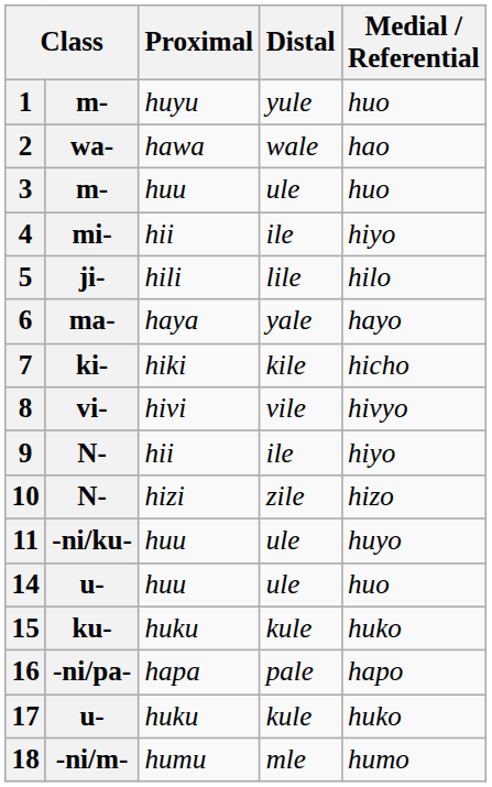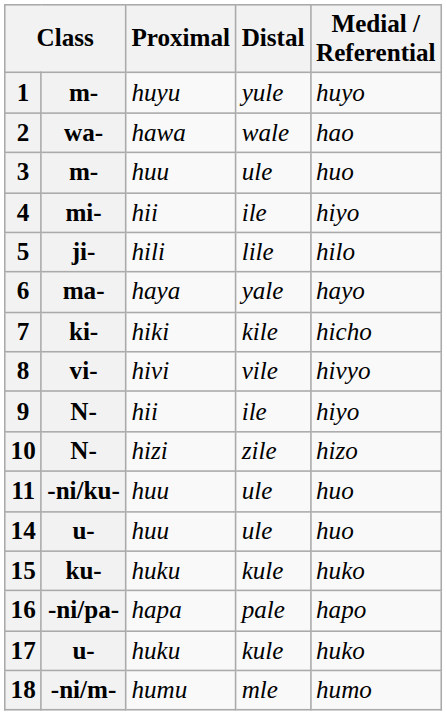 <table class="wikitable">
 <tr>
 <th colspan=2>Class</th>
 <th>Proximal</th>
 <th>Distal</th>
 <th>Medial / <br>Referential</th>
 </tr>
 <tr>
 <th>1</th>
 <th>m-</th>
 <td><em>huyu</em></td>
 <td><em>yule</em></td>
-<td><em>huo</em></td>
+<td><em>huyo</em></td>
 </tr>
 <tr>
 <th>2</th>
 <th>wa-</th>
 <td><em>hawa</em></td>
 <td><em>wale</em></td>
 <td><em>hao</em></td>
 </tr>
 <tr>
 <th>3</th>
 <th>m-</th>
 <td><em>huu</em></td>
 <td><em>ule</em></td>
 <td><em>huo</em></td>
 </tr>
 <tr>
 <th>4</th>
 <th>mi-</th>
 <td><em>hii</em></td>
 <td><em>ile</em></td>
 <td><em>hiyo</em></td>
 </tr>
 <tr>
 <th>5</th>
 <th>ji-</th>
 <td><em>hili</em></td>
 <td><em>lile</em></td>
 <td><em>hilo</em></td>
 </tr>
 <tr>
 <th>6</th>
 <th>ma-</th>
 <td><em>haya</em></td>
 <td><em>yale</em></td>
 <td><em>hayo</em></td>
 </tr>
 <tr>
 <th>7</th>
 <th>ki-</th>
 <td><em>hiki</em></td>
 <td><em>kile</em></td>
 <td><em>hicho</em></td>
 </tr>
 <tr>
 <th>8</th>
 <th>vi-</th>
 <td><em>hivi</em></td>
 <td><em>vile</em></td>
 <td><em>hivyo</em></td>
 </tr>
 <tr>
 <th>9</th>
 <th>N-</th>
 <td><em>hii</em></td>
 <td><em>ile</em></td>
 <td><em>hiyo</em></td>
 </tr>
 <tr>
 <th>10</th>
 <th>N-</th>
 <td><em>hizi</em></td>
 <td><em>zile</em></td>
 <td><em>hizo</em></td>
 </tr>
 <tr>
 <th>11</th>
 <th>-ni/ku-</th>
 <td><em>huu</em></td>
 <td><em>ule</em></td>
-<td><em>huyo</em></td>
+<td><em>huo</em></td>
 </tr>
 <tr>
 <th>14</th>
 <th>u-</th>
 <td><em>huu</em></td>
 <td><em>ule</em></td>
 <td><em>huo</em></td>
 </tr>
 <tr>
 <th>15</th>
 <th>ku-</th>
 <td><em>huku</em></td>
 <td><em>kule</em></td>
 <td><em>huko</em></td>
 </tr>
 <tr>
 <th>16</th>
 <th>-ni/pa-</th>
 <td><em>hapa</em></td>
 <td><em>pale</em></td>
 <td><em>hapo</em></td>
 </tr>
 <tr>
 <th>17</th>
 <th>u-</th>
 <td><em>huku</em></td>
 <td><em>kule</em></td>
 <td><em>huko</em></td>
 </tr>
 <tr>
 <th>18</th>
 <th>-ni/m-</th>
 <td><em>humu</em></td>
 <td><em>mle</em></td>
 <td><em>humo</em></td>
 </tr>
 </table>
